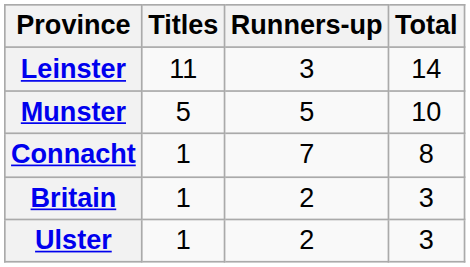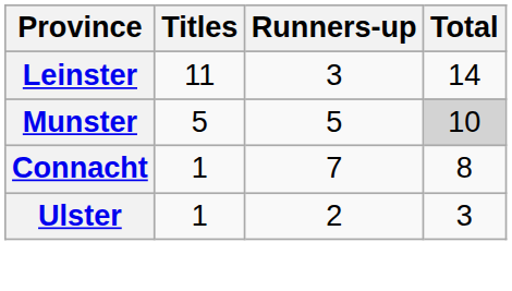 <table class="wikitable plainrowheaders sortable">
 <tr>
 <th scope="col">Province</th>
 <th scope="col">Titles</th>
 <th scope="col">Runners-up</th>
 <th scope="col">Total</th>
 </tr>
 <tr>
 <th scope="row"> <a href='#'>Leinster</a></th>
 <td align="center">11</td>
 <td align="center">3</td>
 <td align="center">14</td>
 </tr>
 <tr>
 <th scope="row"> <a href='#'>Munster</a></th>
 <td align="center">5</td>
 <td align="center">5</td>
-<td align="center">10</td>
+<td align="center" style="background: lightgrey;">10</td>
 </tr>
 <tr>
 <th scope="row"> <a href='#'>Connacht</a></th>
 <td align="center">1</td>
 <td align="center">7</td>
 <td align="center">8</td>
 </tr>
 <tr>
-<th scope="row"> <a href='#'>Britain</a></th>
-<td align="center">1</td>
-<td align="center">2</td>
-<td align="center">3</td>
-</tr>
-<tr>
 <th scope="row"> <a href='#'>Ulster</a></th>
 <td align="center">1</td>
 <td align="center">2</td>
 <td align="center">3</td>
 </tr>
 </table>
